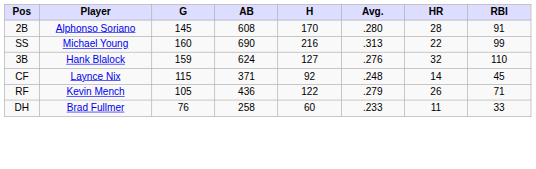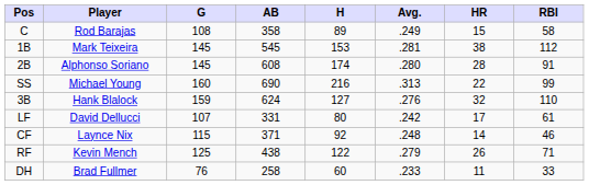 <table class="wikitable sortable">
 <tr>
 <th style="background:#ddf; width:5%;">Pos</th>
 <th style="background:#ddf; width:16%;">Player</th>
 <th style="background:#ddf; width:9%;">G</th>
 <th style="background:#ddf; width:9%;">AB</th>
 <th style="background:#ddf; width:9%;">H</th>
 <th style="background:#ddf; width:9%;">Avg.</th>
 <th style="background:#ddf; width:9%;">HR</th>
 <th style="background:#ddf; width:9%;">RBI</th>
 </tr>
 <tr align=center>
+<td>C</td>
+<td><a href='#'>Rod Barajas</a></td>
+<td>108</td>
+<td>358</td>
+<td>89</td>
+<td>.249</td>
+<td>15</td>
+<td>58</td>
+</tr>
+<tr align=center>
+<td>1B</td>
+<td><a href='#'>Mark Teixeira</a></td>
+<td>145</td>
+<td>545</td>
+<td>153</td>
+<td>.281</td>
+<td>38</td>
+<td>112</td>
+</tr>
+<tr align=center>
 <td>2B</td>
 <td><a href='#'>Alphonso Soriano</a></td>
 <td>145</td>
 <td>608</td>
-<td>170</td>
+<td>174</td>
 <td>.280</td>
 <td>28</td>
 <td>91</td>
 </tr>
 <tr align=center>
 <td>SS</td>
 <td><a href='#'>Michael Young</a></td>
 <td>160</td>
 <td>690</td>
 <td>216</td>
 <td>.313</td>
 <td>22</td>
 <td>99</td>
 </tr>
 <tr align=center>
 <td>3B</td>
 <td><a href='#'>Hank Blalock</a></td>
 <td>159</td>
 <td>624</td>
 <td>127</td>
 <td>.276</td>
 <td>32</td>
 <td>110</td>
 </tr>
 <tr align=center>
+<td>LF</td>
+<td><a href='#'>David Dellucci</a></td>
+<td>107</td>
+<td>331</td>
+<td>80</td>
+<td>.242</td>
+<td>17</td>
+<td>61</td>
+</tr>
+<tr align=center>
 <td>CF</td>
 <td><a href='#'>Laynce Nix</a></td>
 <td>115</td>
 <td>371</td>
 <td>92</td>
 <td>.248</td>
 <td>14</td>
-<td>45</td>
+<td>46</td>
 </tr>
 <tr align=center>
 <td>RF</td>
 <td><a href='#'>Kevin Mench</a></td>
-<td>105</td>
-<td>436</td>
+<td>125</td>
+<td>438</td>
 <td>122</td>
 <td>.279</td>
 <td>26</td>
 <td>71</td>
 </tr>
 <tr align=center>
 <td>DH</td>
 <td><a href='#'>Brad Fullmer</a></td>
 <td>76</td>
 <td>258</td>
 <td>60</td>
 <td>.233</td>
 <td>11</td>
 <td>33</td>
 </tr>
 </table>
